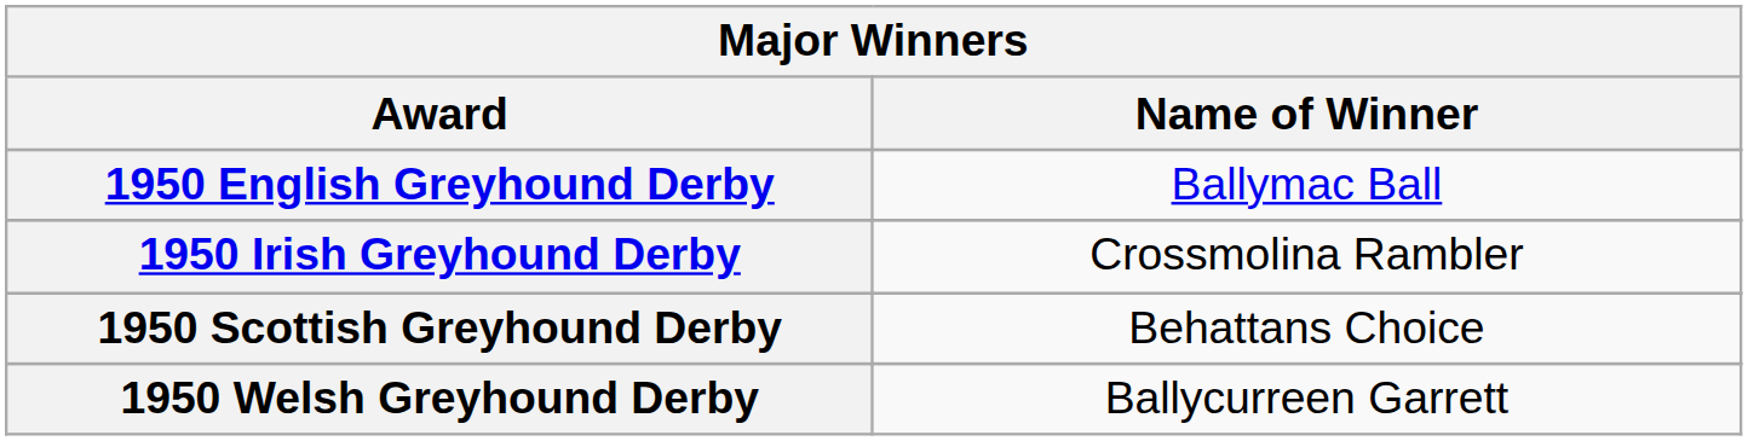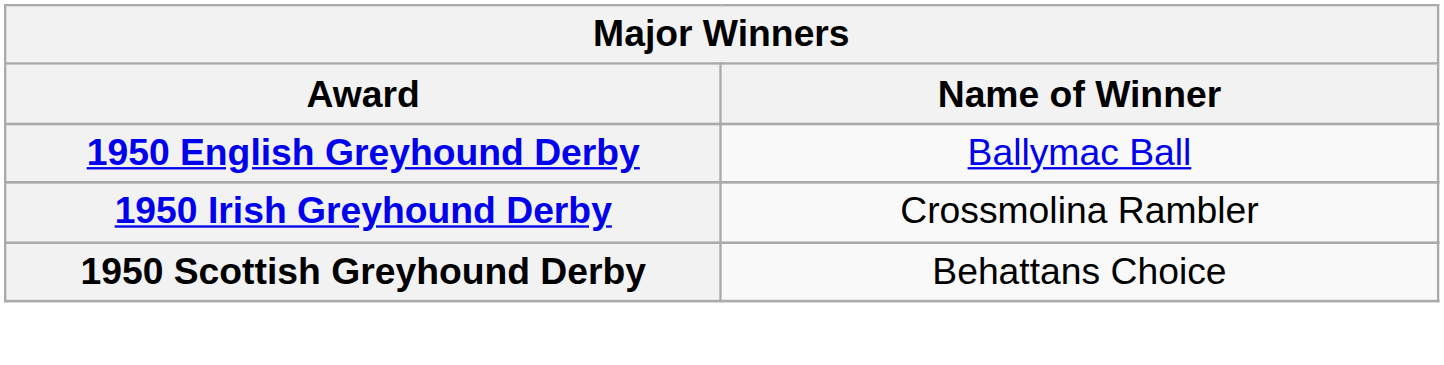 <table class="wikitable">
 <tr>
 <th colspan="2">Major Winners</th>
 </tr>
 <tr>
 <th width=300>Award</th>
 <th width=300>Name of Winner</th>
 </tr>
 <tr>
 </tr>
 <tr align=center>
 <th><a href='#'>1950 English Greyhound Derby</a></th>
 <td><a href='#'>Ballymac Ball</a></td>
 </tr>
 <tr>
 </tr>
 <tr align=center>
 <th><a href='#'>1950 Irish Greyhound Derby</a></th>
 <td>Crossmolina Rambler </td>
 </tr>
 <tr>
 </tr>
 <tr align=center>
 <th>1950 Scottish Greyhound Derby</th>
 <td>Behattans Choice </td>
 </tr>
 <tr>
 </tr>
-<tr align=center>
-<th>1950 Welsh Greyhound Derby</th>
-<td>Ballycurreen Garrett </td>
-</tr>
 </table>
